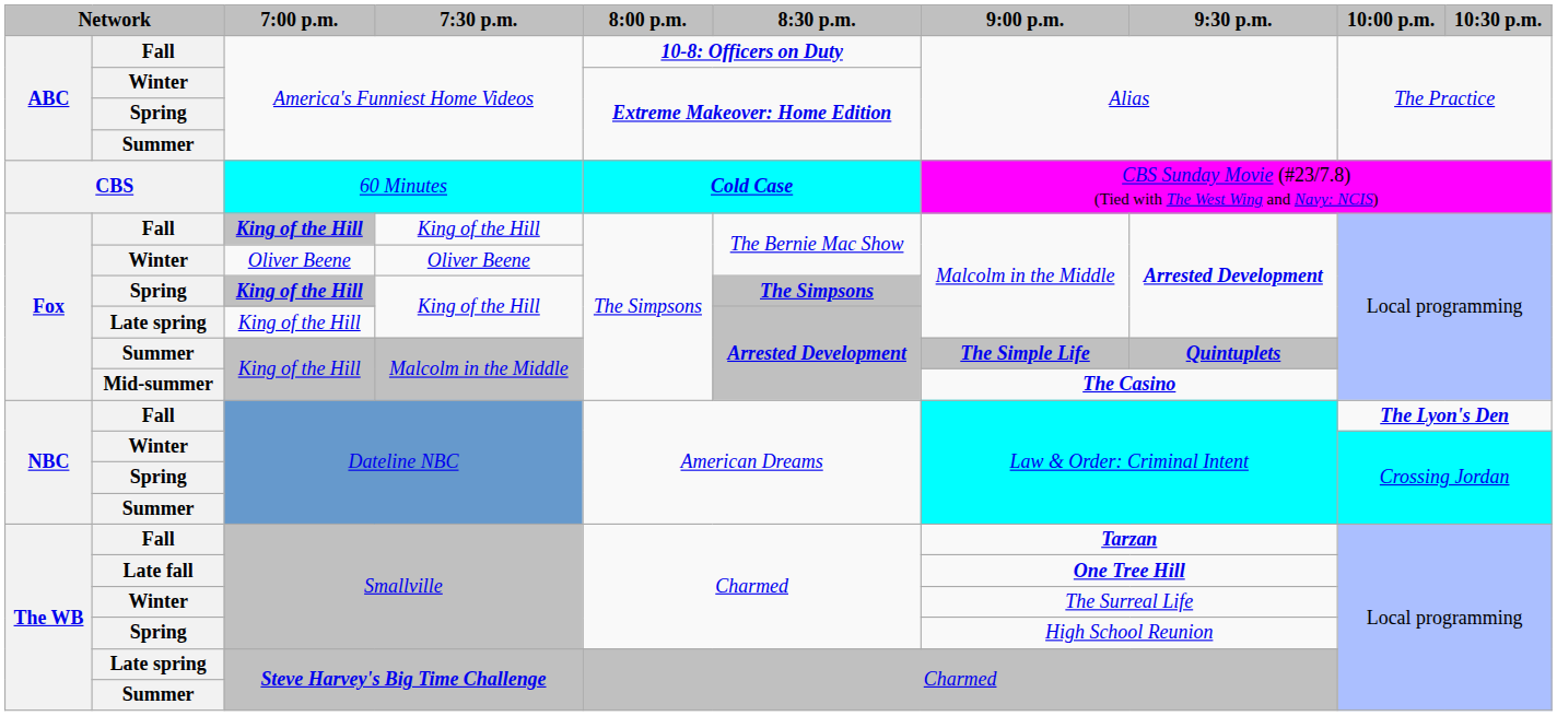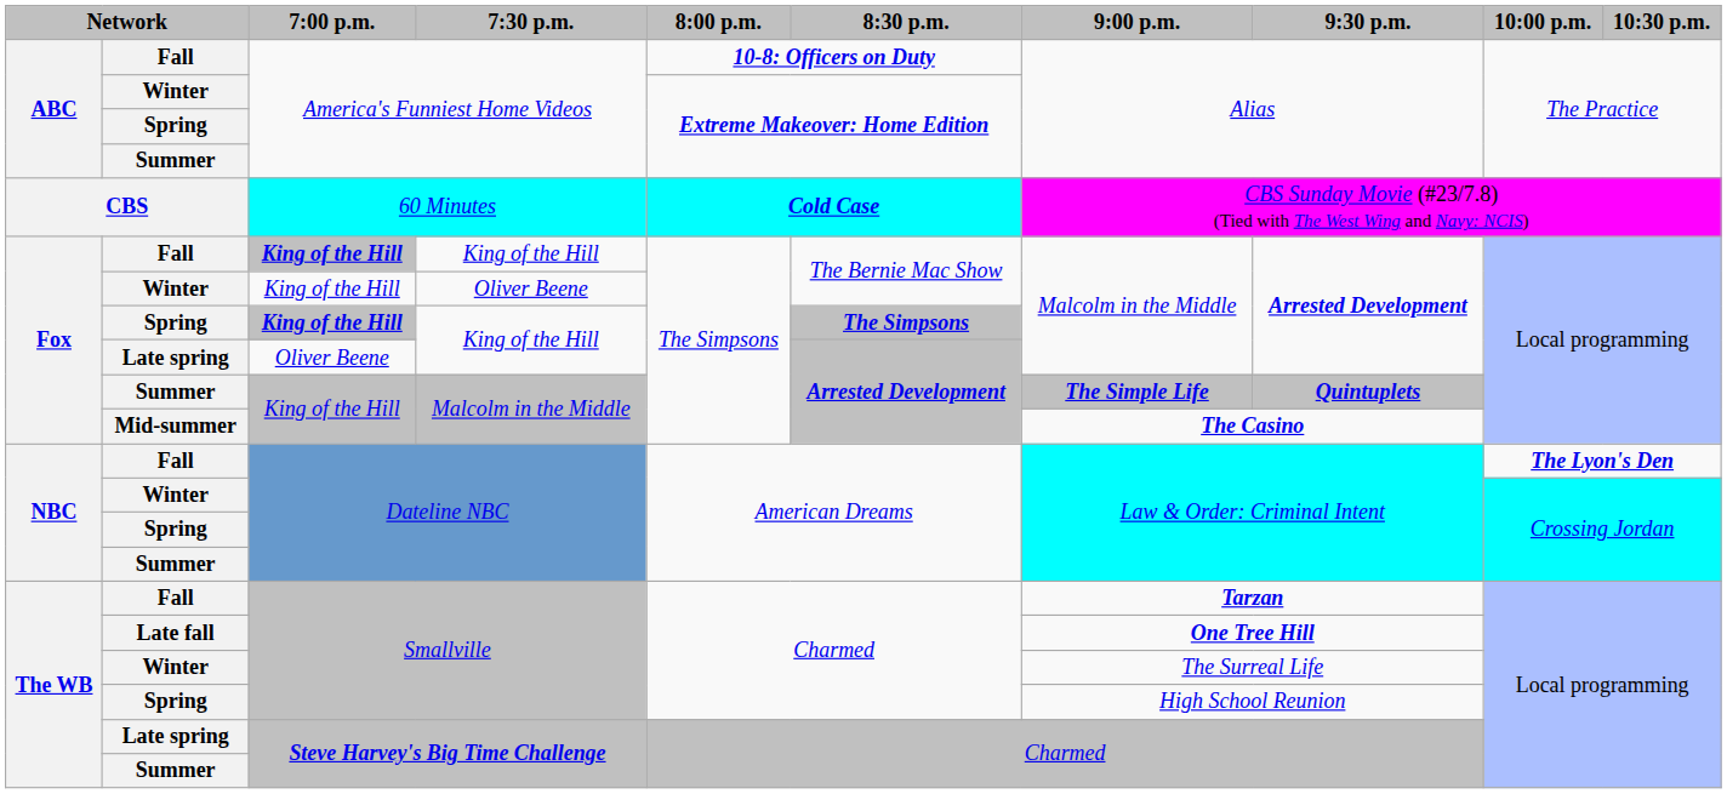 <table class="wikitable" style="width:100%;margin-right:0;text-align:center">
 <tr>
 <th colspan="2" style="background-color:#C0C0C0">Network</th>
 <th style="background-color:#C0C0C0;text-align:center">7:00 p.m.</th>
 <th style="background-color:#C0C0C0;text-align:center">7:30 p.m.</th>
 <th style="background-color:#C0C0C0;text-align:center">8:00 p.m.</th>
 <th style="background-color:#C0C0C0;text-align:center">8:30 p.m.</th>
 <th style="background-color:#C0C0C0;text-align:center">9:00 p.m.</th>
 <th style="background-color:#C0C0C0;text-align:center">9:30 p.m.</th>
 <th style="background-color:#C0C0C0;text-align:center">10:00 p.m.</th>
 <th style="background-color:#C0C0C0;text-align:center">10:30 p.m.</th>
 </tr>
 <tr>
 <th rowspan="4"><a href='#'>ABC</a></th>
 <th>Fall</th>
 <td colspan="2" rowspan="4"><em><a href='#'>America's Funniest Home Videos</a></em></td>
 <td colspan="2"><strong><em><a href='#'>10-8: Officers on Duty</a></em></strong></td>
 <td colspan="2" rowspan="4"><em><a href='#'>Alias</a></em></td>
 <td colspan="2" rowspan="4"><em><a href='#'>The Practice</a></em></td>
 </tr>
 <tr>
 <th>Winter</th>
 <td colspan="2" rowspan="3"><strong><em><a href='#'>Extreme Makeover: Home Edition</a></em></strong></td>
 </tr>
 <tr>
 <th>Spring</th>
 </tr>
 <tr>
 <th>Summer</th>
 </tr>
 <tr>
 <th colspan="2"><a href='#'>CBS</a></th>
 <td colspan="2" style="background:cyan;"><em><a href='#'>60 Minutes</a></em> </td>
 <td colspan="2" style="background:cyan;"><strong><em><a href='#'>Cold Case</a></em></strong> </td>
 <td colspan="4" style="background:magenta;"><em><a href='#'>CBS Sunday Movie</a></em> (#23/7.8)<br><small>(Tied with <em><a href='#'>The West Wing</a></em> and <em><a href='#'>Navy: NCIS</a></em>)</small></td>
 </tr>
 <tr>
 <th rowspan="6"><a href='#'>Fox</a></th>
 <th>Fall</th>
 <td style="background:#C0C0C0;"><strong><em><a href='#'>King of the Hill</a></em>  </strong></td>
 <td><em><a href='#'>King of the Hill</a></em></td>
 <td rowspan="6"><em><a href='#'>The Simpsons</a></em></td>
 <td rowspan="2"><em><a href='#'>The Bernie Mac Show</a></em></td>
 <td rowspan="4"><em><a href='#'>Malcolm in the Middle</a></em></td>
 <td rowspan="4"><strong><em><a href='#'>Arrested Development</a></em></strong></td>
 <td style="background-color:#abbfff;" rowspan="6" colspan="2">Local programming</td>
 </tr>
 <tr>
 <th>Winter</th>
-<td><em><a href='#'>Oliver Beene</a></em></td>
+<td><em><a href='#'>King of the Hill</a></em></td>
 <td><em><a href='#'>Oliver Beene</a></em></td>
 </tr>
 <tr>
 <th>Spring</th>
 <td style="background:#C0C0C0;"><strong><em><a href='#'>King of the Hill</a></em> </strong></td>
 <td rowspan="2"><em><a href='#'>King of the Hill</a></em></td>
 <td style="background:#C0C0C0;"><strong><em><a href='#'>The Simpsons</a></em> </strong></td>
 </tr>
 <tr>
 <th>Late spring</th>
-<td><em><a href='#'>King of the Hill</a></em></td>
+<td><em><a href='#'>Oliver Beene</a></em></td>
 <td rowspan="3" style="background:#C0C0C0;"><strong><em><a href='#'>Arrested Development</a></em></strong> </td>
 </tr>
 <tr>
 <th>Summer</th>
 <td rowspan="2" style="background:#C0C0C0;"><em><a href='#'>King of the Hill</a></em> </td>
 <td rowspan="2" style="background:#C0C0C0;"><em><a href='#'>Malcolm in the Middle</a></em> </td>
 <td style="background:#C0C0C0;"><strong><em><a href='#'>The Simple Life</a></em></strong> </td>
 <td style="background:#C0C0C0;"><strong><em><a href='#'>Quintuplets</a></em></strong> </td>
 </tr>
 <tr>
 <th>Mid-summer</th>
 <td colspan="2"><strong><em><a href='#'>The Casino</a></em></strong></td>
 </tr>
 <tr>
 <th rowspan="4"><a href='#'>NBC</a></th>
 <th>Fall</th>
 <td colspan="2" rowspan="4" style="background:#6699CC;"><em><a href='#'>Dateline NBC</a></em></td>
 <td colspan="2" rowspan="4"><em><a href='#'>American Dreams</a></em></td>
 <td colspan="2" rowspan="4" style="background:cyan;"><em><a href='#'>Law & Order: Criminal Intent</a></em> </td>
 <td colspan="2"><strong><em><a href='#'>The Lyon's Den</a></em></strong></td>
 </tr>
 <tr>
 <th>Winter</th>
 <td colspan="2" rowspan="3" style="background:cyan;"><em><a href='#'>Crossing Jordan</a></em> </td>
 </tr>
 <tr>
 <th>Spring</th>
 </tr>
 <tr>
 <th>Summer</th>
 </tr>
 <tr>
 <th rowspan="6"><a href='#'>The WB</a></th>
 <th>Fall</th>
 <td colspan="2" rowspan="4" style="background:#C0C0C0;"><em><a href='#'>Smallville</a></em> </td>
 <td colspan="2" rowspan="4"><em><a href='#'>Charmed</a></em></td>
 <td colspan="2"><strong><em><a href='#'>Tarzan</a></em></strong></td>
 <td colspan="2" rowspan="6" style="background:#abbfff;">Local programming</td>
 </tr>
 <tr>
 <th>Late fall</th>
 <td colspan="2"><strong><em><a href='#'>One Tree Hill</a></em></strong></td>
 </tr>
 <tr>
 <th>Winter</th>
 <td colspan="2"><em><a href='#'>The Surreal Life</a></em></td>
 </tr>
 <tr>
 <th>Spring</th>
 <td colspan="2"><em><a href='#'>High School Reunion</a></em></td>
 </tr>
 <tr>
 <th>Late spring</th>
 <td colspan="2" rowspan="2" style="background:#C0C0C0;"><strong><em><a href='#'>Steve Harvey's Big Time Challenge</a></em></strong> </td>
 <td colspan="4" rowspan="2" style="background:#C0C0C0;"><em><a href='#'>Charmed</a></em> </td>
 </tr>
 <tr>
 <th>Summer</th>
 </tr>
 </table>
